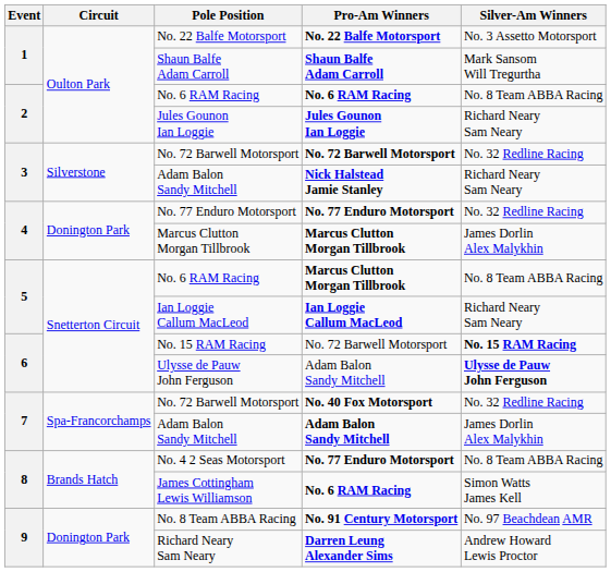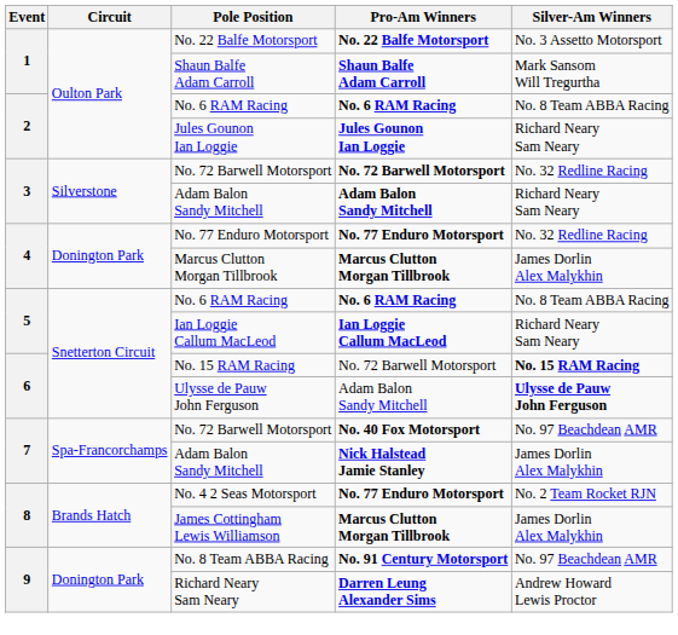 <table class="wikitable" style="font-size: 85%">
 <tr>
 <th>Event</th>
 <th>Circuit</th>
 <th>Pole Position</th>
 <th>Pro-Am Winners</th>
 <th>Silver-Am Winners</th>
 </tr>
 <tr>
 <th rowspan="2">1</th>
 <td rowspan="4"><a href='#'>Oulton Park</a></td>
 <td> No. 22 <a href='#'>Balfe Motorsport</a></td>
 <td><strong> No. 22 <a href='#'>Balfe Motorsport</a></strong></td>
 <td> No. 3 Assetto Motorsport</td>
 </tr>
 <tr>
 <td> <a href='#'>Shaun Balfe</a><br> <a href='#'>Adam Carroll</a></td>
 <td><strong> <a href='#'>Shaun Balfe</a><br> <a href='#'>Adam Carroll</a></strong></td>
 <td> Mark Sansom<br> Will Tregurtha</td>
 </tr>
 <tr>
 <th rowspan="2">2</th>
 <td> No. 6 <a href='#'>RAM Racing</a></td>
 <td><strong> No. 6 <a href='#'>RAM Racing</a></strong></td>
 <td> No. 8 Team ABBA Racing</td>
 </tr>
 <tr>
 <td> <a href='#'>Jules Gounon</a><br> <a href='#'>Ian Loggie</a></td>
 <td><strong> <a href='#'>Jules Gounon</a><br> <a href='#'>Ian Loggie</a></strong></td>
 <td> Richard Neary<br> Sam Neary</td>
 </tr>
 <tr>
 <th rowspan="2">3</th>
 <td rowspan="2"><a href='#'>Silverstone</a></td>
 <td> No. 72 Barwell Motorsport</td>
 <td><strong> No. 72 Barwell Motorsport</strong></td>
 <td> No. 32 <a href='#'>Redline Racing</a></td>
 </tr>
 <tr>
 <td> Adam Balon<br> <a href='#'>Sandy Mitchell</a></td>
-<td><strong> <a href='#'>Nick Halstead</a><br> Jamie Stanley</strong></td>
+<td><strong> Adam Balon<br> <a href='#'>Sandy Mitchell</a></strong></td>
 <td> Richard Neary<br> Sam Neary</td>
 </tr>
 <tr>
 <th rowspan="2">4</th>
 <td rowspan="2"><a href='#'>Donington Park</a></td>
 <td> No. 77 Enduro Motorsport</td>
 <td><strong> No. 77 Enduro Motorsport</strong></td>
 <td> No. 32 <a href='#'>Redline Racing</a></td>
 </tr>
 <tr>
 <td> Marcus Clutton<br> Morgan Tillbrook</td>
 <td><strong> Marcus Clutton<br> Morgan Tillbrook</strong></td>
 <td> James Dorlin<br> <a href='#'>Alex Malykhin</a></td>
 </tr>
 <tr>
 <th rowspan="2">5</th>
 <td rowspan="4"><a href='#'>Snetterton Circuit</a></td>
 <td> No. 6 <a href='#'>RAM Racing</a></td>
-<td><strong> Marcus Clutton<br> Morgan Tillbrook</strong></td>
+<td><strong> No. 6 <a href='#'>RAM Racing</a></strong></td>
 <td> No. 8 Team ABBA Racing</td>
 </tr>
 <tr>
 <td> <a href='#'>Ian Loggie</a><br> <a href='#'>Callum MacLeod</a></td>
 <td><strong> <a href='#'>Ian Loggie</a><br> <a href='#'>Callum MacLeod</a></strong></td>
 <td> Richard Neary<br> Sam Neary</td>
 </tr>
 <tr>
 <th rowspan="2">6</th>
 <td> No. 15 <a href='#'>RAM Racing</a></td>
 <td> No. 72 Barwell Motorsport</td>
 <td><strong> No. 15 <a href='#'>RAM Racing</a></strong></td>
 </tr>
 <tr>
 <td> <a href='#'>Ulysse de Pauw</a><br> John Ferguson</td>
 <td> Adam Balon<br> <a href='#'>Sandy Mitchell</a></td>
 <td><strong> <a href='#'>Ulysse de Pauw</a><br> John Ferguson</strong></td>
 </tr>
 <tr>
 <th rowspan="2">7</th>
 <td rowspan="2"><a href='#'>Spa-Francorchamps</a></td>
 <td> No. 72 Barwell Motorsport</td>
 <td><strong> No. 40 Fox Motorsport</strong></td>
-<td> No. 32 <a href='#'>Redline Racing</a></td>
+<td> No. 97 <a href='#'>Beachdean</a> <a href='#'>AMR</a></td>
 </tr>
 <tr>
 <td> Adam Balon<br> <a href='#'>Sandy Mitchell</a></td>
-<td><strong> Adam Balon<br> <a href='#'>Sandy Mitchell</a></strong></td>
+<td><strong> <a href='#'>Nick Halstead</a><br> Jamie Stanley</strong></td>
 <td> James Dorlin<br> <a href='#'>Alex Malykhin</a></td>
 </tr>
 <tr>
 <th rowspan="2">8</th>
 <td rowspan="2"><a href='#'>Brands Hatch</a></td>
 <td> No. 4 2 Seas Motorsport</td>
 <td><strong> No. 77 Enduro Motorsport</strong></td>
-<td> No. 8 Team ABBA Racing</td>
+<td> No. 2 <a href='#'>Team Rocket RJN</a></td>
 </tr>
 <tr>
 <td> <a href='#'>James Cottingham</a><br> <a href='#'>Lewis Williamson</a></td>
-<td><strong> No. 6 <a href='#'>RAM Racing</a></strong></td>
-<td> Simon Watts<br> James Kell</td>
+<td><strong> Marcus Clutton<br> Morgan Tillbrook</strong></td>
+<td> James Dorlin<br> <a href='#'>Alex Malykhin</a></td>
 </tr>
 <tr>
 <th rowspan="2">9</th>
 <td rowspan="2"><a href='#'>Donington Park</a></td>
 <td> No. 8 Team ABBA Racing</td>
 <td><strong> No. 91 <a href='#'>Century Motorsport</a></strong></td>
 <td> No. 97 <a href='#'>Beachdean</a> <a href='#'>AMR</a></td>
 </tr>
 <tr>
 <td> Richard Neary<br> Sam Neary</td>
 <td><strong> <a href='#'>Darren Leung</a><br> <a href='#'>Alexander Sims</a></strong></td>
 <td> Andrew Howard<br> Lewis Proctor</td>
 </tr>
 </table>
